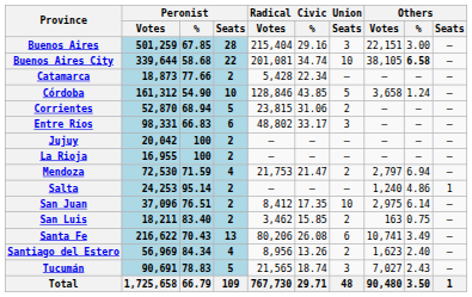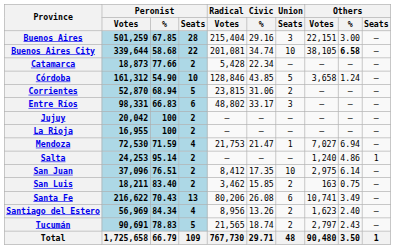 <table class="wikitable sortable plainrowheaders" style="text-align:right;">
 <tr>
 <th rowspan=2>Province</th>
 <th colspan=3>Peronist</th>
 <th colspan=3>Radical Civic Union</th>
 <th colspan=3>Others</th>
 </tr>
 <tr>
 <th>Votes</th>
 <th>%</th>
 <th>Seats</th>
 <th>Votes</th>
 <th>%</th>
 <th>Seats</th>
 <th>Votes</th>
 <th>%</th>
 <th>Seats</th>
 </tr>
 <tr>
 <th scope=row><a href='#'>Buenos Aires</a></th>
 <td bgcolor=lightblue><strong>501,259</strong></td>
 <td bgcolor=lightblue><strong>67.85</strong></td>
 <td bgcolor=lightblue align=center><strong>28</strong></td>
 <td>215,404</td>
 <td>29.16</td>
 <td align=center>3</td>
 <td>22,151</td>
 <td>3.00</td>
 <td align=center>—</td>
 </tr>
 <tr>
 <th scope=row><a href='#'>Buenos Aires City</a></th>
 <td bgcolor=lightblue><strong>339,644</strong></td>
 <td bgcolor=lightblue><strong>58.68</strong></td>
 <td bgcolor=lightblue align=center><strong>22</strong></td>
 <td>201,081</td>
 <td>34.74</td>
 <td align=center>10</td>
 <td>38,105</td>
 <td><strong>6.58</strong></td>
 <td align=center>—</td>
 </tr>
 <tr>
 <th scope=row><a href='#'>Catamarca</a></th>
 <td bgcolor=lightblue><strong>18,873</strong></td>
 <td bgcolor=lightblue><strong>77.66</strong></td>
 <td bgcolor=lightblue align=center><strong>2</strong></td>
 <td>5,428</td>
 <td>22.34</td>
 <td align=center>—</td>
 <td align=center>—</td>
 <td align=center>—</td>
 <td align=center>—</td>
 </tr>
 <tr>
 <th scope=row><a href='#'>Córdoba</a></th>
 <td bgcolor=lightblue><strong>161,312</strong></td>
 <td bgcolor=lightblue><strong>54.90</strong></td>
 <td bgcolor=lightblue align=center><strong>10</strong></td>
 <td>128,846</td>
 <td>43.85</td>
 <td align=center>5</td>
 <td>3,658</td>
 <td>1.24</td>
 <td align=center>—</td>
 </tr>
 <tr>
 <th scope=row><a href='#'>Corrientes</a></th>
 <td bgcolor=lightblue><strong>52,870</strong></td>
 <td bgcolor=lightblue><strong>68.94</strong></td>
 <td bgcolor=lightblue align=center><strong>5</strong></td>
 <td>23,815</td>
 <td>31.06</td>
 <td align=center>2</td>
 <td align=center>—</td>
 <td align=center>—</td>
 <td align=center>—</td>
 </tr>
 <tr>
 <th scope=row><a href='#'>Entre Ríos</a></th>
 <td bgcolor=lightblue><strong>98,331</strong></td>
 <td bgcolor=lightblue><strong>66.83</strong></td>
 <td bgcolor=lightblue align=center><strong>6</strong></td>
 <td>48,802</td>
 <td>33.17</td>
 <td align=center>3</td>
 <td align=center>—</td>
 <td align=center>—</td>
 <td align=center>—</td>
 </tr>
 <tr>
 <th scope=row><a href='#'>Jujuy</a></th>
 <td bgcolor=lightblue><strong>20,042</strong></td>
 <td bgcolor=lightblue><strong>100</strong></td>
 <td bgcolor=lightblue align=center><strong>2</strong></td>
 <td align=center>—</td>
 <td align=center>—</td>
 <td align=center>—</td>
 <td align=center>—</td>
 <td align=center>—</td>
 <td align=center>—</td>
 </tr>
 <tr>
 <th scope=row><a href='#'>La Rioja</a></th>
 <td bgcolor=lightblue><strong>16,955</strong></td>
 <td bgcolor=lightblue><strong>100</strong></td>
 <td bgcolor=lightblue align=center><strong>2</strong></td>
 <td align=center>—</td>
 <td align=center>—</td>
 <td align=center>—</td>
 <td align=center>—</td>
 <td align=center>—</td>
 <td align=center>—</td>
 </tr>
 <tr>
 <th scope=row><a href='#'>Mendoza</a></th>
 <td bgcolor=lightblue><strong>72,530</strong></td>
 <td bgcolor=lightblue><strong>71.59</strong></td>
 <td bgcolor=lightblue align=center><strong>4</strong></td>
 <td>21,753</td>
 <td>21.47</td>
-<td align=center>2</td>
-<td>2,797</td>
+<td align=center>1</td>
+<td>7,027</td>
 <td>6.94</td>
 <td align=center>—</td>
 </tr>
 <tr>
 <th scope=row><a href='#'>Salta</a></th>
 <td bgcolor=lightblue><strong>24,253</strong></td>
 <td bgcolor=lightblue><strong>95.14</strong></td>
 <td bgcolor=lightblue align=center><strong>2</strong></td>
 <td align=center>—</td>
 <td align=center>—</td>
 <td align=center>—</td>
 <td>1,240</td>
 <td>4.86</td>
 <td align=center>1</td>
 </tr>
 <tr>
 <th scope=row><a href='#'>San Juan</a></th>
 <td bgcolor=lightblue><strong>37,096</strong></td>
 <td bgcolor=lightblue><strong>76.51</strong></td>
 <td bgcolor=lightblue align=center><strong>2</strong></td>
 <td>8,412</td>
 <td>17.35</td>
 <td align=center>10</td>
 <td>2,975</td>
 <td>6.14</td>
 <td align=center>—</td>
 </tr>
 <tr>
 <th scope=row><a href='#'>San Luis</a></th>
 <td bgcolor=lightblue><strong>18,211</strong></td>
 <td bgcolor=lightblue><strong>83.40</strong></td>
 <td bgcolor=lightblue align=center><strong>2</strong></td>
 <td>3,462</td>
 <td>15.85</td>
 <td align=center>2</td>
 <td>163</td>
 <td>0.75</td>
 <td align=center>—</td>
 </tr>
 <tr>
 <th scope=row><a href='#'>Santa Fe</a></th>
 <td bgcolor=lightblue><strong>216,622</strong></td>
 <td bgcolor=lightblue><strong>70.43</strong></td>
 <td bgcolor=lightblue align=center><strong>13</strong></td>
 <td>80,206</td>
 <td>26.08</td>
 <td align=center>6</td>
 <td>10,741</td>
 <td>3.49</td>
 <td align=center>—</td>
 </tr>
 <tr>
 <th scope=row><a href='#'>Santiago del Estero</a></th>
 <td bgcolor=lightblue><strong>56,969</strong></td>
 <td bgcolor=lightblue><strong>84.34</strong></td>
 <td bgcolor=lightblue align=center><strong>4</strong></td>
 <td>8,956</td>
 <td>13.26</td>
 <td align=center>2</td>
 <td>1,623</td>
 <td>2.40</td>
 <td align=center>—</td>
 </tr>
 <tr>
 <th scope=row><a href='#'>Tucumán</a></th>
 <td bgcolor=lightblue><strong>90,691</strong></td>
 <td bgcolor=lightblue><strong>78.83</strong></td>
 <td bgcolor=lightblue align=center><strong>5</strong></td>
 <td>21,565</td>
 <td>18.74</td>
-<td align=center>3</td>
-<td>7,027</td>
+<td align=center>2</td>
+<td>2,797</td>
 <td>2.43</td>
 <td align=center>—</td>
 </tr>
 <tr>
 <th>Total</th>
 <th>1,725,658</th>
 <th>66.79</th>
 <th>109</th>
 <th>767,730</th>
 <th>29.71</th>
 <th>48</th>
 <th>90,480</th>
 <th>3.50</th>
 <th>1</th>
 </tr>
 </table>
